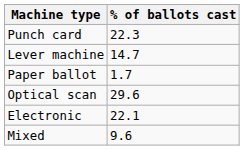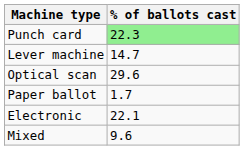 <table class="wikitable">
 <tr>
 <th>Machine type</th>
 <th>% of ballots cast</th>
 </tr>
 <tr>
 <td>Punch card</td>
-<td>22.3</td>
+<td style="background: lightgreen;">22.3</td>
 </tr>
 <tr>
 <td>Lever machine</td>
 <td>14.7</td>
 </tr>
 <tr>
+<td>Optical scan</td>
+<td>29.6</td>
+</tr>
+<tr>
 <td>Paper ballot</td>
 <td>1.7</td>
-</tr>
-<tr>
-<td>Optical scan</td>
-<td>29.6</td>
 </tr>
 <tr>
 <td>Electronic</td>
 <td>22.1</td>
 </tr>
 <tr>
 <td>Mixed</td>
 <td>9.6</td>
 </tr>
 </table>
